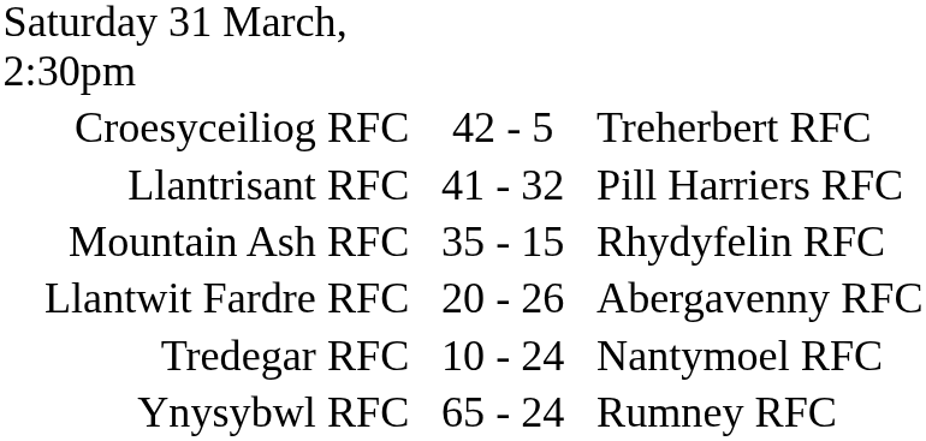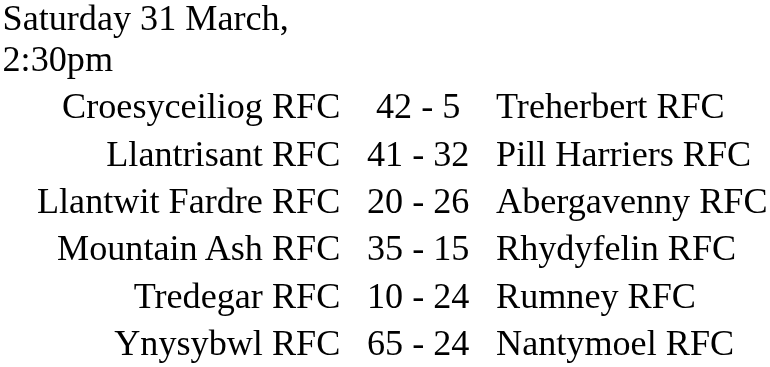 <table style="width:70%;" cellspacing="1">
 <tr>
 <th width=35%></th>
 <th width=15%></th>
 <th></th>
 </tr>
 <tr>
 <td>Saturday 31 March, 2:30pm</td>
 </tr>
 <tr>
 <td align=right>Croesyceiliog RFC</td>
 <td align=center>42 - 5</td>
 <td>Treherbert RFC</td>
 </tr>
 <tr>
 <td align=right>Llantrisant RFC</td>
 <td align=center>41 - 32</td>
 <td>Pill Harriers RFC</td>
 </tr>
 <tr>
+<td align=right>Llantwit Fardre RFC</td>
+<td align=center>20 - 26</td>
+<td>Abergavenny RFC</td>
+</tr>
+<tr>
 <td align=right>Mountain Ash RFC</td>
 <td align=center>35 - 15</td>
 <td>Rhydyfelin RFC</td>
 </tr>
 <tr>
-<td align=right>Llantwit Fardre RFC</td>
-<td align=center>20 - 26</td>
-<td>Abergavenny RFC</td>
-</tr>
-<tr>
 <td align=right>Tredegar RFC</td>
 <td align=center>10 - 24</td>
-<td>Nantymoel RFC</td>
+<td>Rumney RFC</td>
 </tr>
 <tr>
 <td align=right>Ynysybwl RFC</td>
 <td align=center>65 - 24</td>
-<td>Rumney RFC</td>
+<td>Nantymoel RFC</td>
 </tr>
 </table>
